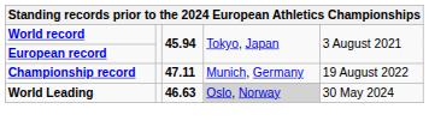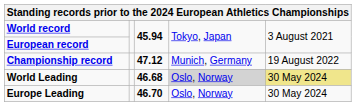 <table class="wikitable">
 <tr>
 <th colspan="5">Standing records prior to the 2024 European Athletics Championships</th>
 </tr>
 <tr>
 <td><strong><a href='#'>World record</a></strong></td>
 <td rowspan=2></td>
 <td rowspan=2><strong>45.94</strong></td>
 <td rowspan=2><a href='#'>Tokyo</a>, <a href='#'>Japan</a></td>
 <td rowspan=2>3 August 2021</td>
 </tr>
 <tr>
 <td><strong><a href='#'>European record</a></strong></td>
 </tr>
 <tr>
 <td><strong><a href='#'>Championship record</a></strong></td>
 <td></td>
-<td><strong>47.11</strong></td>
+<td><strong>47.12</strong></td>
 <td><a href='#'>Munich</a>, <a href='#'>Germany</a></td>
 <td>19 August 2022</td>
 </tr>
 <tr>
 <td><strong>World Leading</strong></td>
 <td></td>
-<td><strong>46.63</strong></td>
+<td><strong>46.68</strong></td>
 <td style="background: lightgrey;"><a href='#'>Oslo</a>, <a href='#'>Norway</a></td>
+<td style="background: khaki;">30 May 2024</td>
+</tr>
+<tr>
+<td><strong>Europe Leading</strong></td>
+<td></td>
+<td><strong>46.70</strong></td>
+<td><a href='#'>Oslo</a>, <a href='#'>Norway</a></td>
 <td>30 May 2024</td>
 </tr>
 </table>
